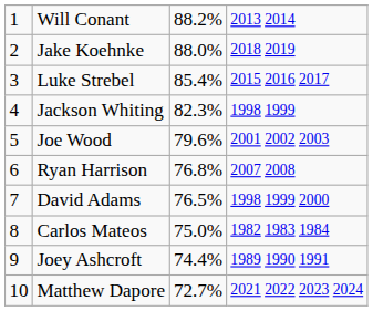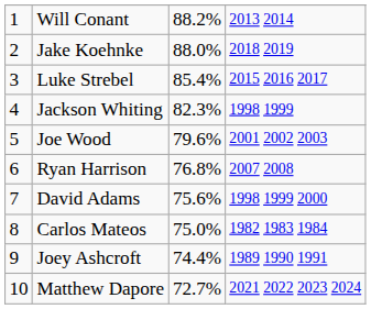 <table class="wikitable">
 <tr>
 </tr>
 <tr>
 <td>1</td>
 <td>Will Conant</td>
 <td><abbr>88.2%</abbr></td>
 <td style="font-size:80%;"><a href='#'>2013</a> <a href='#'>2014</a></td>
 </tr>
 <tr>
 <td>2</td>
 <td>Jake Koehnke</td>
 <td><abbr>88.0%</abbr></td>
 <td style="font-size:80%;"><a href='#'>2018</a> <a href='#'>2019</a></td>
 </tr>
 <tr>
 <td>3</td>
 <td>Luke Strebel</td>
 <td><abbr>85.4%</abbr></td>
 <td style="font-size:80%;"><a href='#'>2015</a> <a href='#'>2016</a> <a href='#'>2017</a></td>
 </tr>
 <tr>
 <td>4</td>
 <td>Jackson Whiting</td>
 <td><abbr>82.3%</abbr></td>
 <td style="font-size:80%;"><a href='#'>1998</a> <a href='#'>1999</a></td>
 </tr>
 <tr>
 <td>5</td>
 <td>Joe Wood</td>
 <td><abbr>79.6%</abbr></td>
 <td style="font-size:80%;"><a href='#'>2001</a> <a href='#'>2002</a> <a href='#'>2003</a></td>
 </tr>
 <tr>
 <td>6</td>
 <td>Ryan Harrison</td>
 <td><abbr>76.8%</abbr></td>
 <td style="font-size:80%;"><a href='#'>2007</a> <a href='#'>2008</a></td>
 </tr>
 <tr>
 <td>7</td>
 <td>David Adams</td>
-<td><abbr>76.5%</abbr></td>
+<td><abbr>75.6%</abbr></td>
 <td style="font-size:80%;"><a href='#'>1998</a> <a href='#'>1999</a> <a href='#'>2000</a></td>
 </tr>
 <tr>
 <td>8</td>
 <td>Carlos Mateos</td>
 <td><abbr>75.0%</abbr></td>
 <td style="font-size:80%;"><a href='#'>1982</a> <a href='#'>1983</a> <a href='#'>1984</a></td>
 </tr>
 <tr>
 <td>9</td>
 <td>Joey Ashcroft</td>
 <td><abbr>74.4%</abbr></td>
 <td style="font-size:80%;"><a href='#'>1989</a> <a href='#'>1990</a> <a href='#'>1991</a></td>
 </tr>
 <tr>
 <td>10</td>
 <td>Matthew Dapore</td>
 <td><abbr>72.7%</abbr></td>
 <td style="font-size:80%;"><a href='#'>2021</a> <a href='#'>2022</a> <a href='#'>2023</a> <a href='#'>2024</a><br></td>
 </tr>
 </table>
